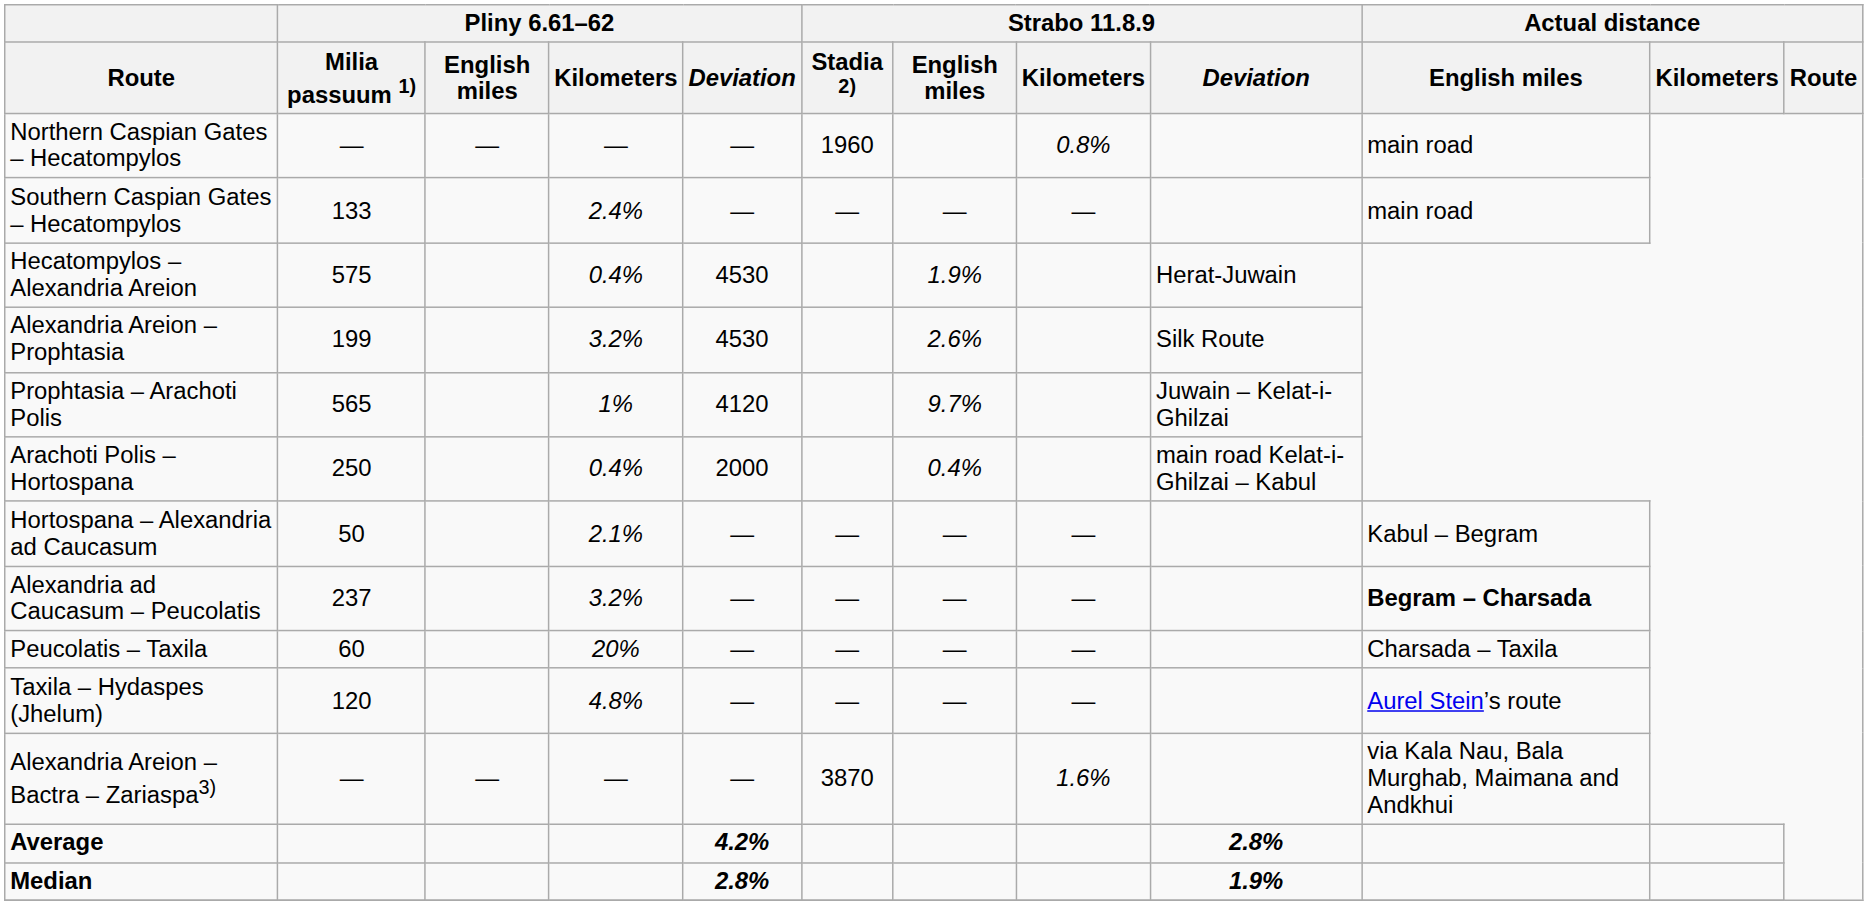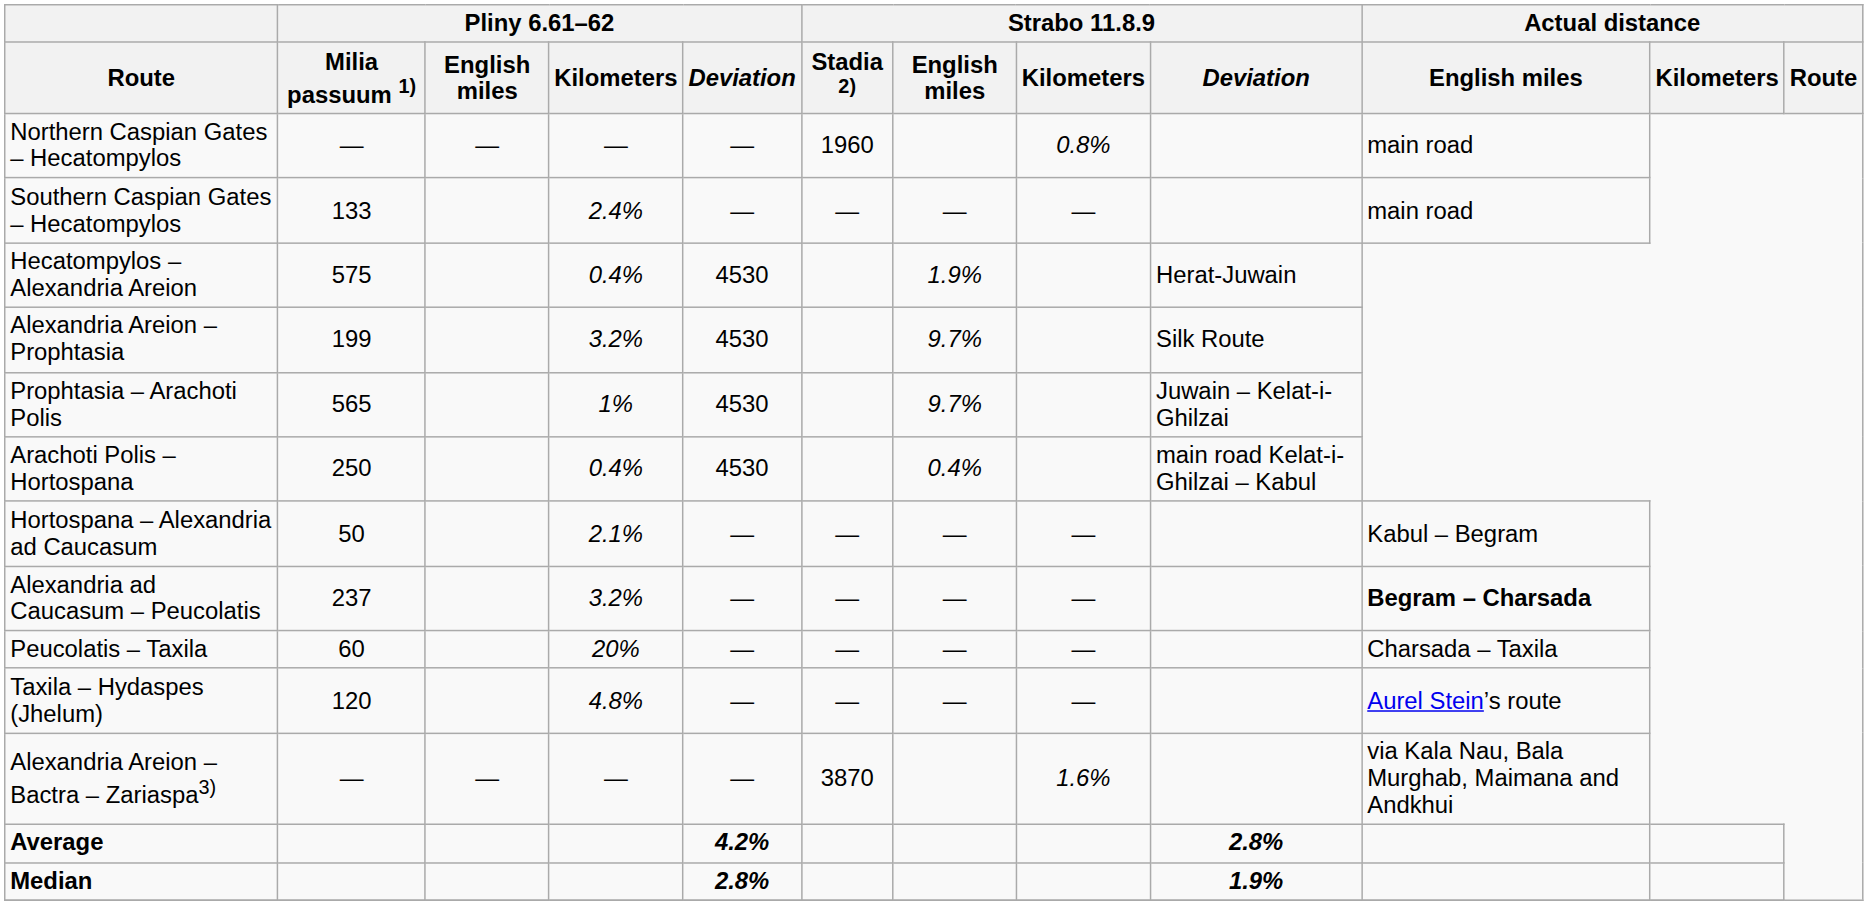 <table class="wikitable">
 <tr>
 <th></th>
 <th colspan="4">Pliny 6.61–62</th>
 <th colspan="4">Strabo 11.8.9</th>
 <th colspan="3">Actual distance</th>
 </tr>
 <tr>
 <th>Route</th>
 <th>Milia passuum <sup>1)</sup></th>
 <th>English miles</th>
 <th>Kilometers</th>
 <th><em>Deviation</em></th>
 <th>Stadia <sup>2)</sup></th>
 <th>English miles</th>
 <th>Kilometers</th>
 <th><em>Deviation</em></th>
 <th>English miles</th>
 <th>Kilometers</th>
 <th>Route</th>
 </tr>
 <tr>
 <td>Northern Caspian Gates – Hecatompylos</td>
 <td align="center">—</td>
 <td align="center">—</td>
 <td align="center">—</td>
 <td align="center">—</td>
 <td align="center">1960</td>
 <td></td>
 <td align="center"><em>0.8%</em></td>
 <td></td>
 <td>main road</td>
 </tr>
 <tr>
 <td>Southern Caspian Gates – Hecatompylos</td>
 <td align="center">133</td>
 <td></td>
 <td align="center"><em>2.4%</em></td>
 <td align="center">—</td>
 <td align="center">—</td>
 <td align="center">—</td>
 <td align="center">—</td>
 <td></td>
 <td>main road</td>
 </tr>
 <tr>
 <td>Hecatompylos – Alexandria Areion</td>
 <td align="center">575</td>
 <td></td>
 <td align="center"><em>0.4%</em></td>
 <td align="center">4530</td>
 <td></td>
 <td align="center"><em>1.9%</em></td>
 <td></td>
 <td>Herat-Juwain</td>
 </tr>
 <tr>
 <td>Alexandria Areion – Prophtasia</td>
 <td align="center">199</td>
 <td></td>
 <td align="center"><em>3.2%</em></td>
 <td align="center">4530</td>
 <td></td>
-<td align="center"><em>2.6%</em></td>
+<td align="center"><em>9.7%</em></td>
 <td></td>
 <td>Silk Route</td>
 </tr>
 <tr>
 <td>Prophtasia – Arachoti Polis</td>
 <td align="center">565</td>
 <td></td>
 <td align="center"><em>1%</em></td>
-<td align="center">4120</td>
+<td align="center">4530</td>
 <td></td>
 <td align="center"><em>9.7%</em></td>
 <td></td>
 <td>Juwain – Kelat-i-Ghilzai</td>
 </tr>
 <tr>
 <td>Arachoti Polis – Hortospana</td>
 <td align="center">250</td>
 <td></td>
 <td align="center"><em>0.4%</em></td>
-<td align="center">2000</td>
+<td align="center">4530</td>
 <td></td>
 <td align="center"><em>0.4%</em></td>
 <td></td>
 <td>main road Kelat-i-Ghilzai – Kabul</td>
 </tr>
 <tr>
 <td>Hortospana – Alexandria ad Caucasum</td>
 <td align="center">50</td>
 <td></td>
 <td align="center"><em>2.1%</em></td>
 <td align="center">—</td>
 <td align="center">—</td>
 <td align="center">—</td>
 <td align="center">—</td>
 <td></td>
 <td>Kabul – Begram</td>
 </tr>
 <tr>
 <td>Alexandria ad Caucasum – Peucolatis</td>
 <td align="center">237</td>
 <td></td>
 <td align="center"><em>3.2%</em></td>
 <td align="center">—</td>
 <td align="center">—</td>
 <td align="center">—</td>
 <td align="center">—</td>
 <td></td>
 <td><strong>Begram – Charsada</strong></td>
 </tr>
 <tr>
 <td>Peucolatis – Taxila</td>
 <td align="center">60</td>
 <td></td>
 <td align="center"><em>20%</em></td>
 <td align="center">—</td>
 <td align="center">—</td>
 <td align="center">—</td>
 <td align="center">—</td>
 <td></td>
 <td>Charsada – Taxila</td>
 </tr>
 <tr>
 <td>Taxila – Hydaspes (Jhelum)</td>
 <td align="center">120</td>
 <td></td>
 <td align="center"><em>4.8%</em></td>
 <td align="center">—</td>
 <td align="center">—</td>
 <td align="center">—</td>
 <td align="center">—</td>
 <td></td>
 <td><a href='#'>Aurel Stein</a>’s route</td>
 </tr>
 <tr>
 <td>Alexandria Areion – Bactra – Zariaspa<sup>3)</sup></td>
 <td align="center">—</td>
 <td align="center">—</td>
 <td align="center">—</td>
 <td align="center">—</td>
 <td align="center">3870</td>
 <td></td>
 <td align="center"><em>1.6%</em></td>
 <td></td>
 <td>via Kala Nau, Bala Murghab, Maimana and Andkhui</td>
 </tr>
 <tr>
 <td><strong>Average</strong></td>
 <td></td>
 <td></td>
 <td></td>
 <td align="center"><strong><em>4.2%</em></strong></td>
 <td></td>
 <td></td>
 <td></td>
 <td align="center"><strong><em>2.8%</em></strong></td>
 <td></td>
 <td></td>
 </tr>
 <tr>
 <td><strong>Median</strong></td>
 <td></td>
 <td></td>
 <td></td>
 <td align="center"><strong><em>2.8%</em></strong></td>
 <td></td>
 <td></td>
 <td></td>
 <td align="center"><strong><em>1.9%</em></strong></td>
 <td></td>
 <td></td>
 </tr>
 <tr>
 </tr>
 </table>
